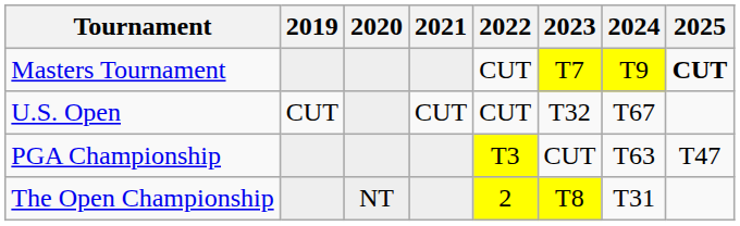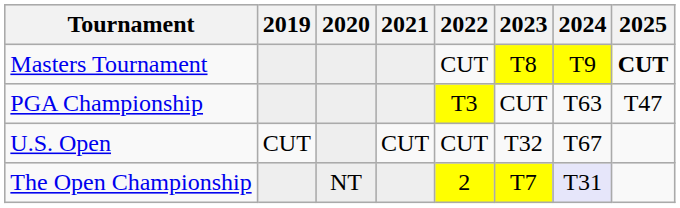 <table class="wikitable" style="font-size:95%;text-align:center;">
 <tr>
 <th>Tournament</th>
 <th>2019</th>
 <th>2020</th>
 <th>2021</th>
 <th>2022</th>
 <th>2023</th>
 <th>2024</th>
 <th>2025</th>
 </tr>
 <tr>
 <td align=left><a href='#'>Masters Tournament</a></td>
 <td style="background:#eeeeee;"></td>
 <td style="background:#eeeeee;"></td>
 <td style="background:#eeeeee;"></td>
 <td>CUT</td>
-<td style="background:yellow;">T7</td>
+<td style="background:yellow;">T8</td>
 <td style="background:yellow;">T9</td>
 <td><strong>CUT</strong></td>
+</tr>
+<tr>
+<td align=left><a href='#'>PGA Championship</a></td>
+<td style="background:#eeeeee;"></td>
+<td style="background:#eeeeee;"></td>
+<td style="background:#eeeeee;"></td>
+<td style="background:yellow;">T3</td>
+<td>CUT</td>
+<td>T63</td>
+<td>T47</td>
 </tr>
 <tr>
 <td align=left><a href='#'>U.S. Open</a></td>
 <td>CUT</td>
 <td style="background:#eeeeee;"></td>
 <td>CUT</td>
 <td>CUT</td>
 <td>T32</td>
 <td>T67</td>
 <td></td>
 </tr>
 <tr>
-<td align=left><a href='#'>PGA Championship</a></td>
-<td style="background:#eeeeee;"></td>
-<td style="background:#eeeeee;"></td>
-<td style="background:#eeeeee;"></td>
-<td style="background:yellow;">T3</td>
-<td>CUT</td>
-<td>T63</td>
-<td>T47</td>
-</tr>
-<tr>
 <td align=left><a href='#'>The Open Championship</a></td>
 <td style="background:#eeeeee;"></td>
 <td style="background:#eeeeee;">NT</td>
 <td style="background:#eeeeee;"></td>
 <td style="background:yellow;">2</td>
-<td style="background:yellow;">T8</td>
-<td>T31</td>
+<td style="background:yellow;">T7</td>
+<td style="background: lavender;">T31</td>
 <td></td>
 </tr>
 </table>
